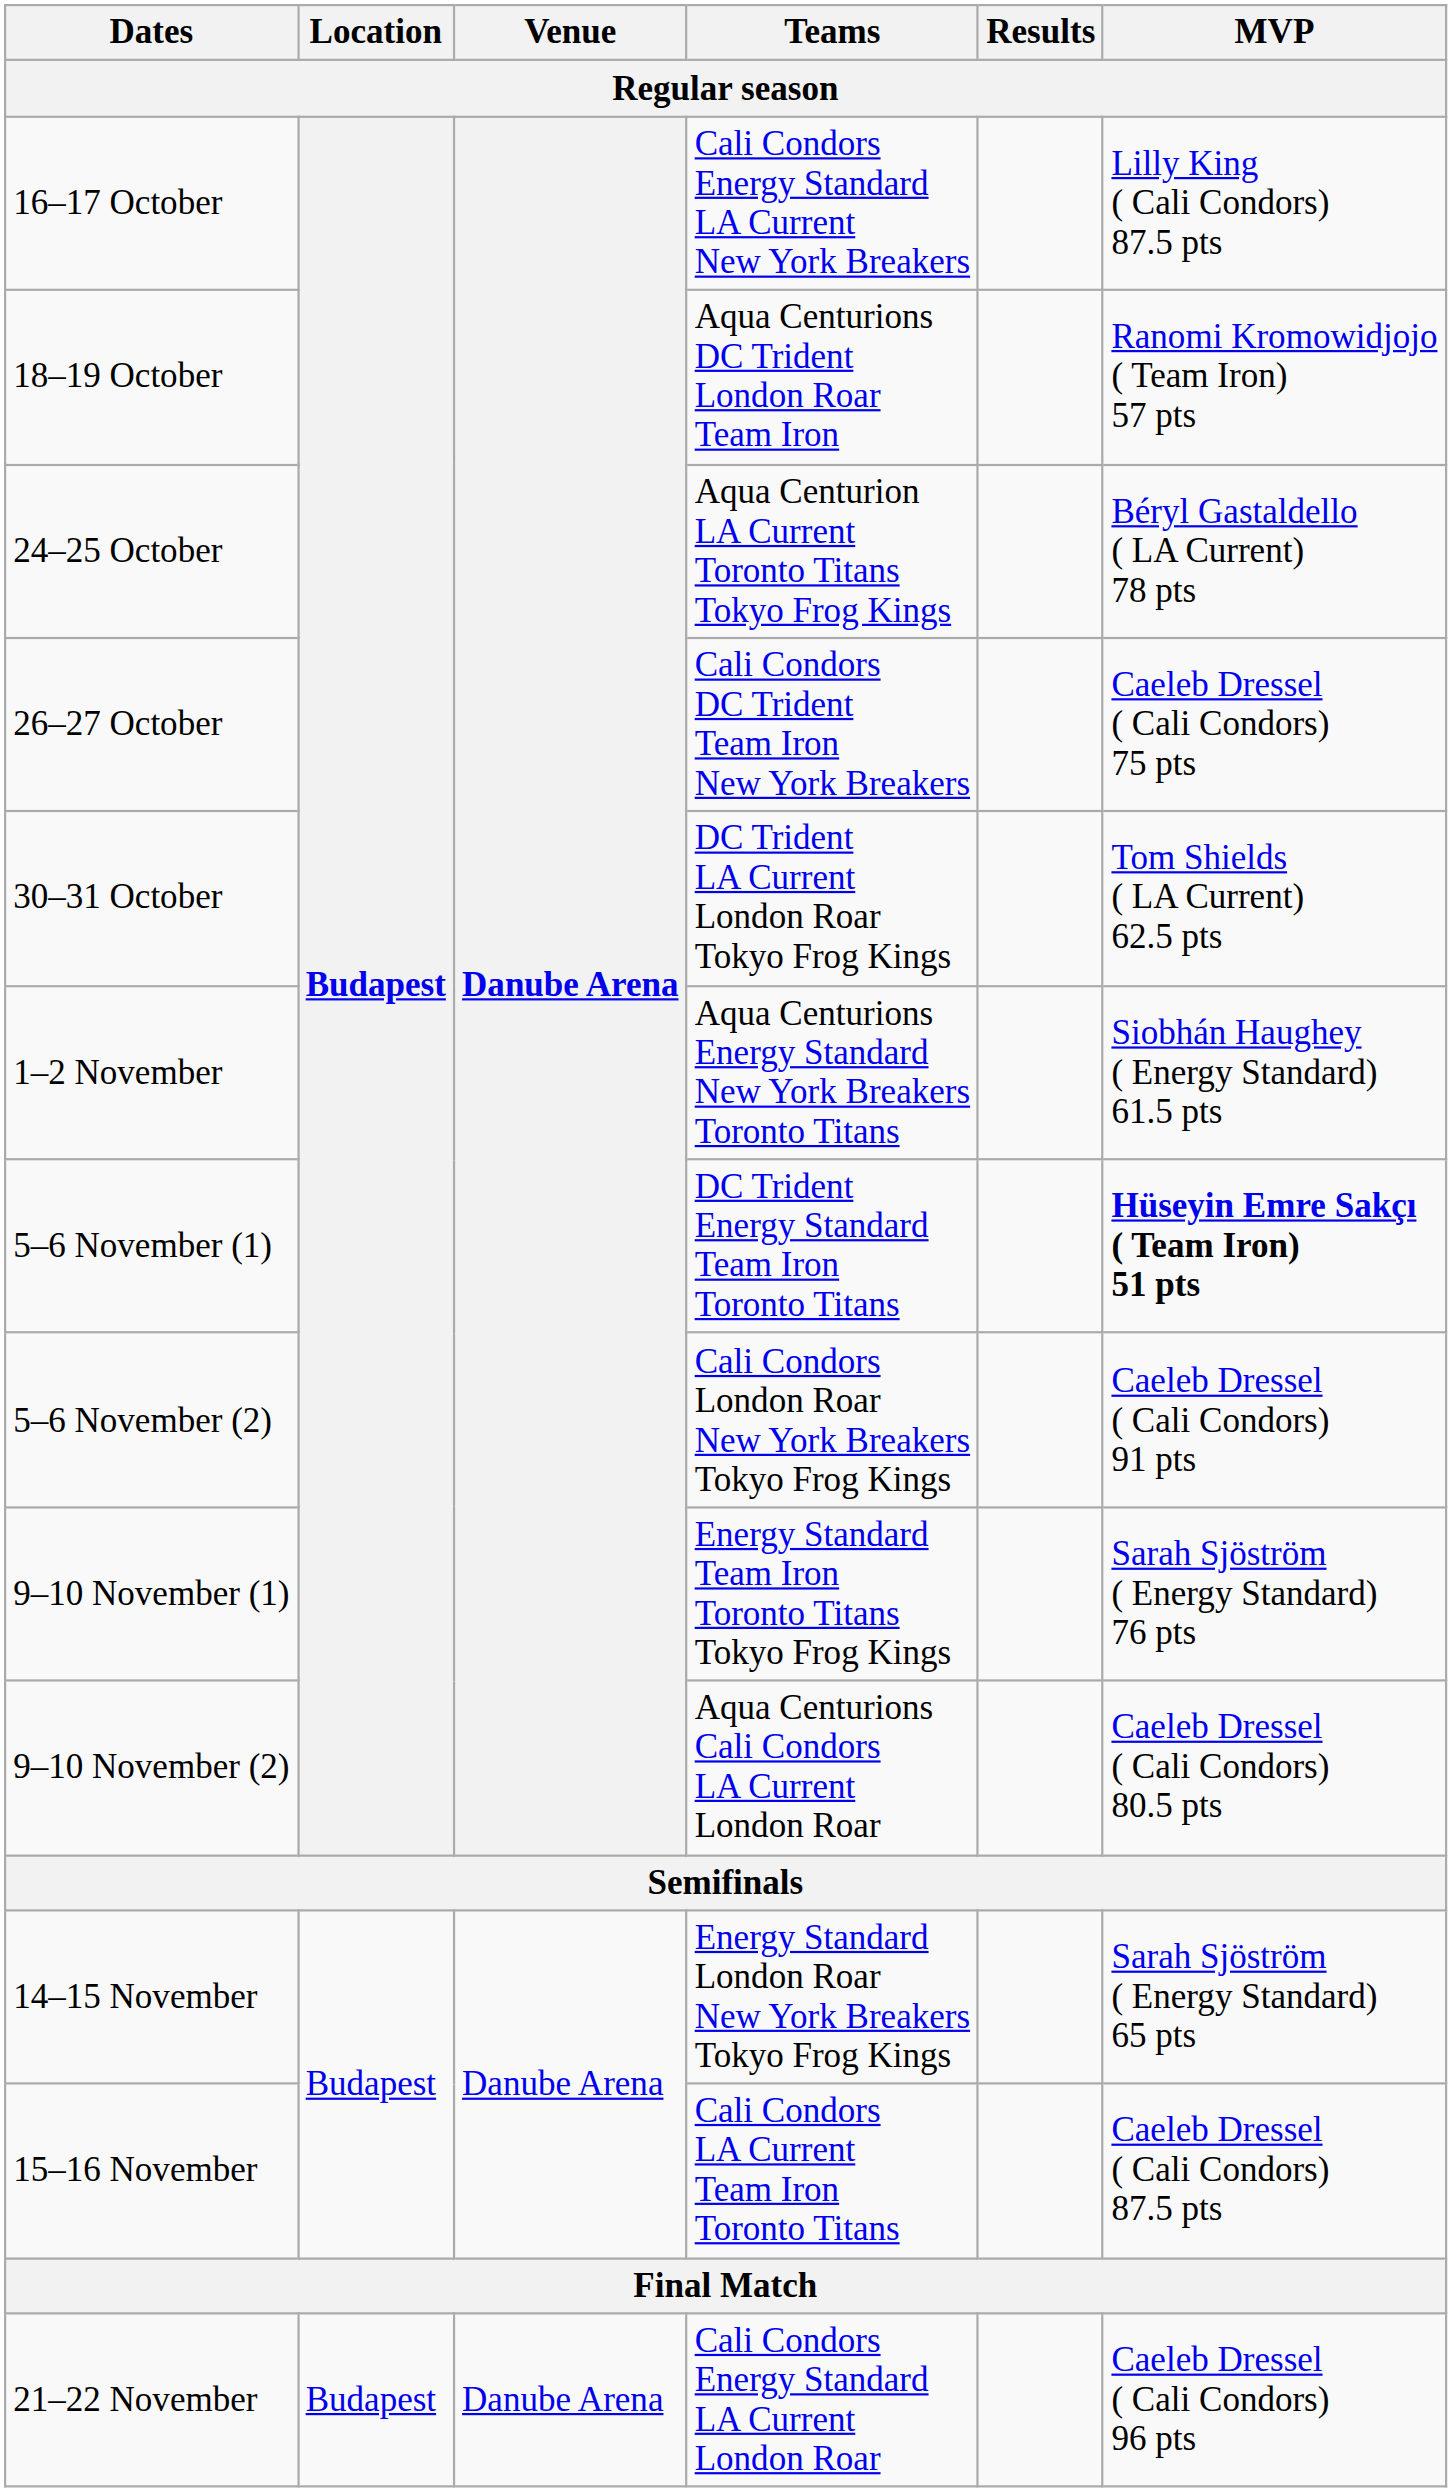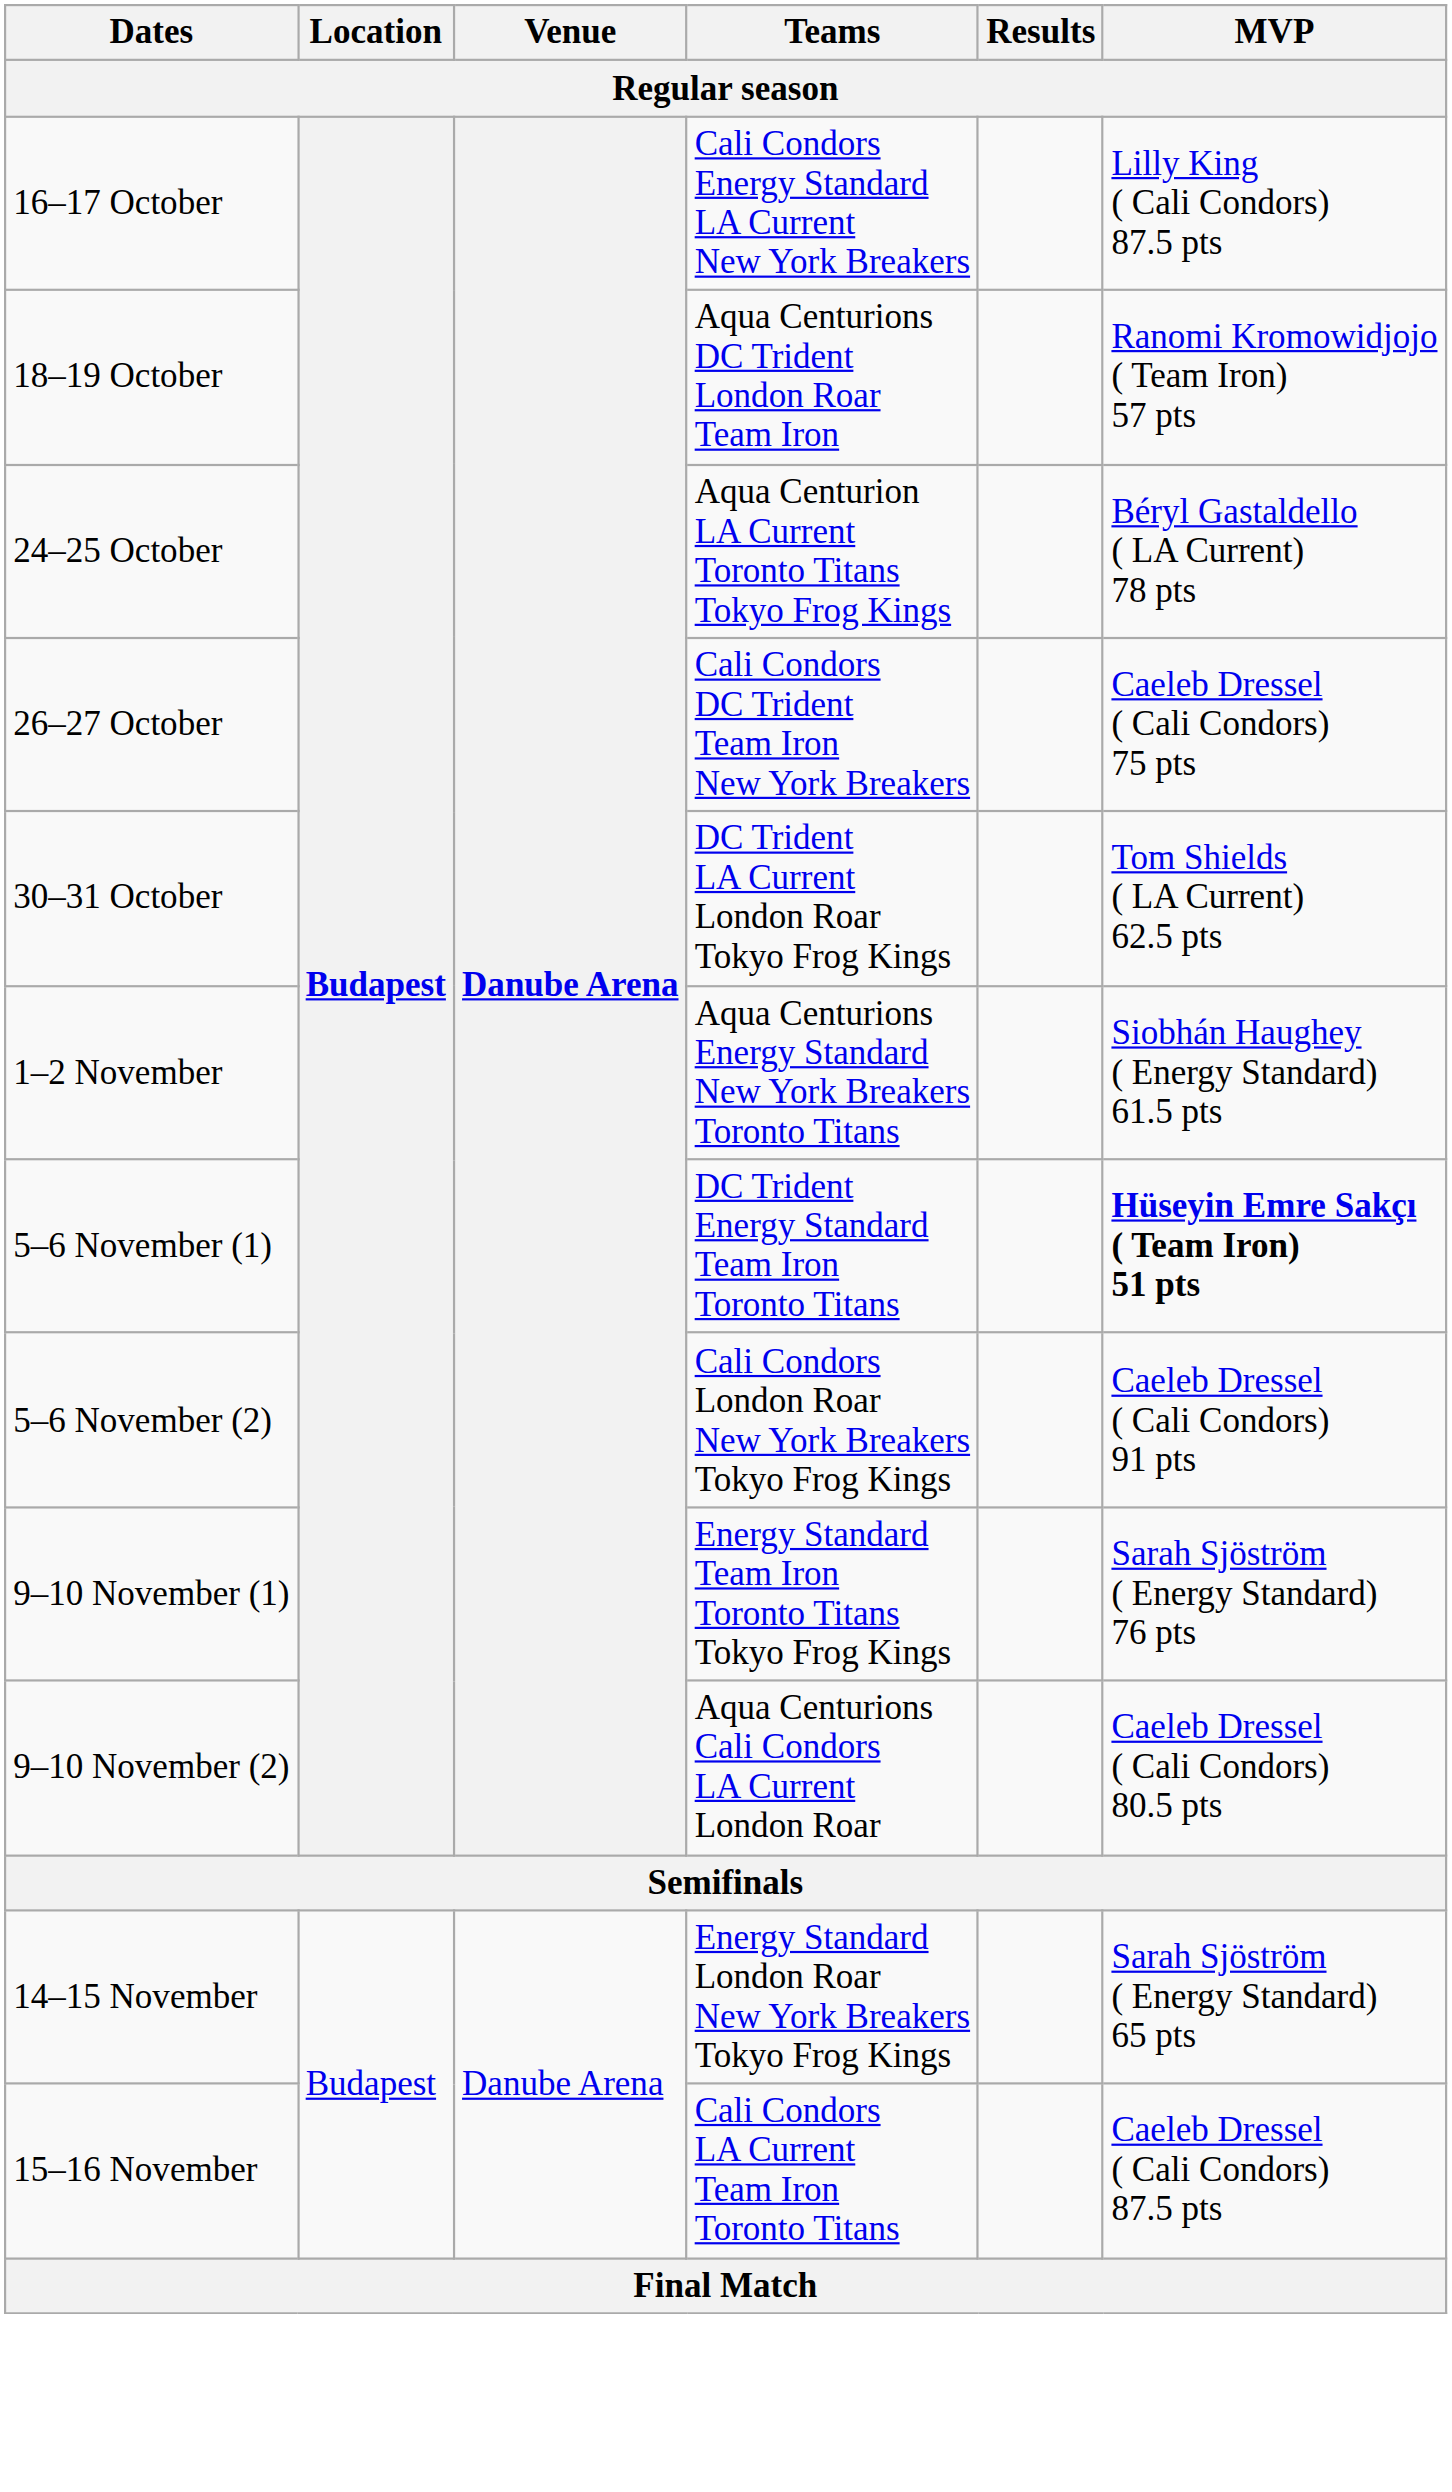 <table class="wikitable">
 <tr>
 <th>Dates</th>
 <th>Location</th>
 <th>Venue</th>
 <th>Teams</th>
 <th>Results</th>
 <th>MVP</th>
 </tr>
 <tr>
 <th colspan=6><strong>Regular season</strong></th>
 </tr>
 <tr>
 <td>16–17 October</td>
 <th rowspan=10> <a href='#'>Budapest</a></th>
 <th rowspan=10><a href='#'>Danube Arena</a></th>
 <td> <a href='#'>Cali Condors</a><br> <a href='#'>Energy Standard</a><br> <a href='#'>LA Current</a><br> <a href='#'>New York Breakers</a></td>
 <td style="text-align:center"></td>
 <td valign=center> <a href='#'>Lilly King</a><br>( Cali Condors)<br>87.5 pts</td>
 </tr>
 <tr>
 <td>18–19 October</td>
 <td> Aqua Centurions<br> <a href='#'>DC Trident</a><br> <a href='#'>London Roar</a><br> <a href='#'>Team Iron</a></td>
 <td style="text-align:center"></td>
 <td valign=center> <a href='#'>Ranomi Kromowidjojo</a><br>( Team Iron)<br>57 pts</td>
 </tr>
 <tr>
 <td>24–25 October</td>
 <td> Aqua Centurion<br> <a href='#'>LA Current</a><br> <a href='#'>Toronto Titans</a><br> <a href='#'>Tokyo Frog Kings</a></td>
 <td style="text-align:center"></td>
 <td valign=center> <a href='#'>Béryl Gastaldello</a><br>( LA Current)<br>78 pts</td>
 </tr>
 <tr>
 <td>26–27 October</td>
 <td> <a href='#'>Cali Condors</a><br> <a href='#'>DC Trident</a><br> <a href='#'>Team Iron</a><br> <a href='#'>New York Breakers</a></td>
 <td style="text-align:center"></td>
 <td valign=center> <a href='#'>Caeleb Dressel</a><br>( Cali Condors)<br>75 pts</td>
 </tr>
 <tr>
 <td>30–31 October</td>
 <td> <a href='#'>DC Trident</a><br> <a href='#'>LA Current</a><br> London Roar<br> Tokyo Frog Kings</td>
 <td style="text-align:center"></td>
 <td valign=center> <a href='#'>Tom Shields</a><br>( LA Current)<br>62.5 pts</td>
 </tr>
 <tr>
 <td>1–2 November</td>
 <td> Aqua Centurions<br> <a href='#'>Energy Standard</a><br> <a href='#'>New York Breakers</a><br> <a href='#'>Toronto Titans</a></td>
 <td style="text-align:center"></td>
 <td valign=center> <a href='#'>Siobhán Haughey</a><br>( Energy Standard)<br>61.5 pts</td>
 </tr>
 <tr>
 <td>5–6 November (1)</td>
 <td> <a href='#'>DC Trident</a><br> <a href='#'>Energy Standard</a><br> <a href='#'>Team Iron</a><br> <a href='#'>Toronto Titans</a></td>
 <td style="text-align:center"></td>
 <td valign=center><strong> <a href='#'>Hüseyin Emre Sakçı</a><br>( Team Iron)<br>51 pts</strong></td>
 </tr>
 <tr>
 <td>5–6 November (2)</td>
 <td> <a href='#'>Cali Condors</a><br> London Roar<br> <a href='#'>New York Breakers</a><br> Tokyo Frog Kings</td>
 <td style="text-align:center"></td>
 <td valign=center> <a href='#'>Caeleb Dressel</a><br>( Cali Condors)<br>91 pts</td>
 </tr>
 <tr>
 <td>9–10 November (1)</td>
 <td> <a href='#'>Energy Standard</a><br> <a href='#'>Team Iron</a><br> <a href='#'>Toronto Titans</a><br> Tokyo Frog Kings</td>
 <td style="text-align:center"></td>
 <td valign=center> <a href='#'>Sarah Sjöström</a><br>( Energy Standard)<br>76 pts</td>
 </tr>
 <tr>
 <td>9–10 November (2)</td>
 <td> Aqua Centurions<br> <a href='#'>Cali Condors</a><br> <a href='#'>LA Current</a><br> London Roar</td>
 <td style="text-align:center"></td>
 <td valign=center> <a href='#'>Caeleb Dressel</a><br>( Cali Condors)<br>80.5 pts</td>
 </tr>
 <tr>
 <th colspan=6><strong>Semifinals</strong></th>
 </tr>
 <tr>
 <td>14–15 November</td>
 <td rowspan=2> <a href='#'>Budapest</a></td>
 <td rowspan=2><a href='#'>Danube Arena</a></td>
 <td> <a href='#'>Energy Standard</a><br> London Roar<br> <a href='#'>New York Breakers</a><br> Tokyo Frog Kings</td>
 <td style="text-align:center"></td>
 <td valign=center> <a href='#'>Sarah Sjöström</a><br>( Energy Standard)<br>65 pts</td>
 </tr>
 <tr>
 <td>15–16 November</td>
 <td> <a href='#'>Cali Condors</a><br> <a href='#'>LA Current</a><br> <a href='#'>Team Iron</a><br> <a href='#'>Toronto Titans</a></td>
 <td style="text-align:center"></td>
 <td valign=center> <a href='#'>Caeleb Dressel</a><br>( Cali Condors)<br>87.5 pts</td>
 </tr>
 <tr>
 <th colspan=6><strong>Final Match</strong></th>
 </tr>
-<tr>
-<td>21–22 November</td>
-<td> <a href='#'>Budapest</a></td>
-<td><a href='#'>Danube Arena</a></td>
-<td> <a href='#'>Cali Condors</a><br> <a href='#'>Energy Standard</a> <br> <a href='#'>LA Current</a><br> <a href='#'>London Roar</a></td>
-<td style="text-align:center"></td>
-<td valign=center> <a href='#'>Caeleb Dressel</a><br>( Cali Condors)<br>96 pts</td>
-</tr>
 </table>
